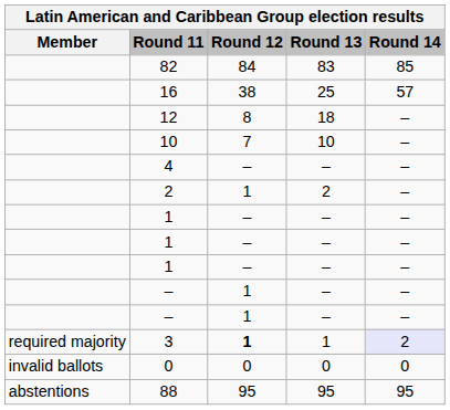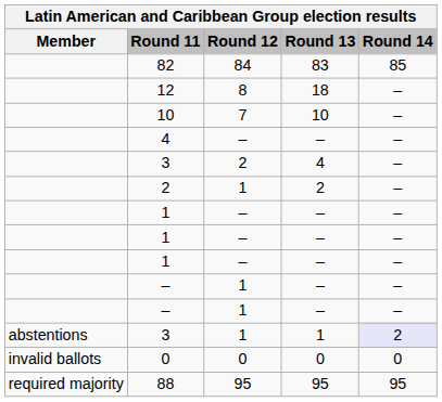 <table class="wikitable collapsible">
 <tr>
 <th colspan="5">Latin American and Caribbean Group election results</th>
 </tr>
 <tr>
 <th>Member</th>
 <td style="background:silver;"><strong>Round 11</strong></td>
 <td style="background:silver;"><strong>Round 12</strong></td>
 <td style="background:silver;"><strong>Round 13</strong></td>
 <td style="background:silver;"><strong>Round 14</strong></td>
 </tr>
 <tr>
 <td></td>
 <td style="text-align:center;">82</td>
 <td style="text-align:center;">84</td>
 <td style="text-align:center;">83</td>
 <td style="text-align:center;">85</td>
 </tr>
 <tr>
 <td></td>
-<td style="text-align:center;">16</td>
-<td style="text-align:center;">38</td>
-<td style="text-align:center;">25</td>
-<td style="text-align:center;">57</td>
-</tr>
-<tr>
-<td></td>
 <td style="text-align:center;">12</td>
 <td style="text-align:center;">8</td>
 <td style="text-align:center;">18</td>
 <td style="text-align:center;">–</td>
 </tr>
 <tr>
 <td></td>
 <td style="text-align:center;">10</td>
 <td style="text-align:center;">7</td>
 <td style="text-align:center;">10</td>
 <td style="text-align:center;">–</td>
 </tr>
 <tr>
 <td></td>
 <td style="text-align:center;">4</td>
 <td style="text-align:center;">–</td>
 <td style="text-align:center;">–</td>
+<td style="text-align:center;">–</td>
+</tr>
+<tr>
+<td></td>
+<td style="text-align:center;">3</td>
+<td style="text-align:center;">2</td>
+<td style="text-align:center;">4</td>
 <td style="text-align:center;">–</td>
 </tr>
 <tr>
 <td></td>
 <td style="text-align:center;">2</td>
 <td style="text-align:center;">1</td>
 <td style="text-align:center;">2</td>
 <td style="text-align:center;">–</td>
 </tr>
 <tr>
 <td></td>
 <td style="text-align:center;">1</td>
 <td style="text-align:center;">–</td>
 <td style="text-align:center;">–</td>
 <td style="text-align:center;">–</td>
 </tr>
 <tr>
 <td></td>
 <td style="text-align:center;">1</td>
 <td style="text-align:center;">–</td>
 <td style="text-align:center;">–</td>
 <td style="text-align:center;">–</td>
 </tr>
 <tr>
 <td></td>
 <td style="text-align:center;">1</td>
 <td style="text-align:center;">–</td>
 <td style="text-align:center;">–</td>
 <td style="text-align:center;">–</td>
 </tr>
 <tr>
 <td></td>
 <td style="text-align:center;">–</td>
 <td style="text-align:center;">1</td>
 <td style="text-align:center;">–</td>
 <td style="text-align:center;">–</td>
 </tr>
 <tr>
 <td></td>
 <td style="text-align:center;">–</td>
 <td style="text-align:center;">1</td>
 <td style="text-align:center;">–</td>
 <td style="text-align:center;">–</td>
 </tr>
 <tr>
-<td>required majority</td>
+<td>abstentions</td>
 <td style="text-align:center;">3</td>
-<td style="text-align:center;"><strong>1</strong></td>
+<td style="text-align:center;">1</td>
 <td style="text-align:center;">1</td>
 <td style="background: lavender; text-align:center;">2</td>
 </tr>
 <tr>
 <td>invalid ballots</td>
 <td style="text-align:center;">0</td>
 <td style="text-align:center;">0</td>
 <td style="text-align:center;">0</td>
 <td style="text-align:center;">0</td>
 </tr>
 <tr>
-<td>abstentions</td>
+<td>required majority</td>
 <td style="text-align:center;">88</td>
 <td style="text-align:center;">95</td>
 <td style="text-align:center;">95</td>
 <td style="text-align:center;">95</td>
 </tr>
 </table>
